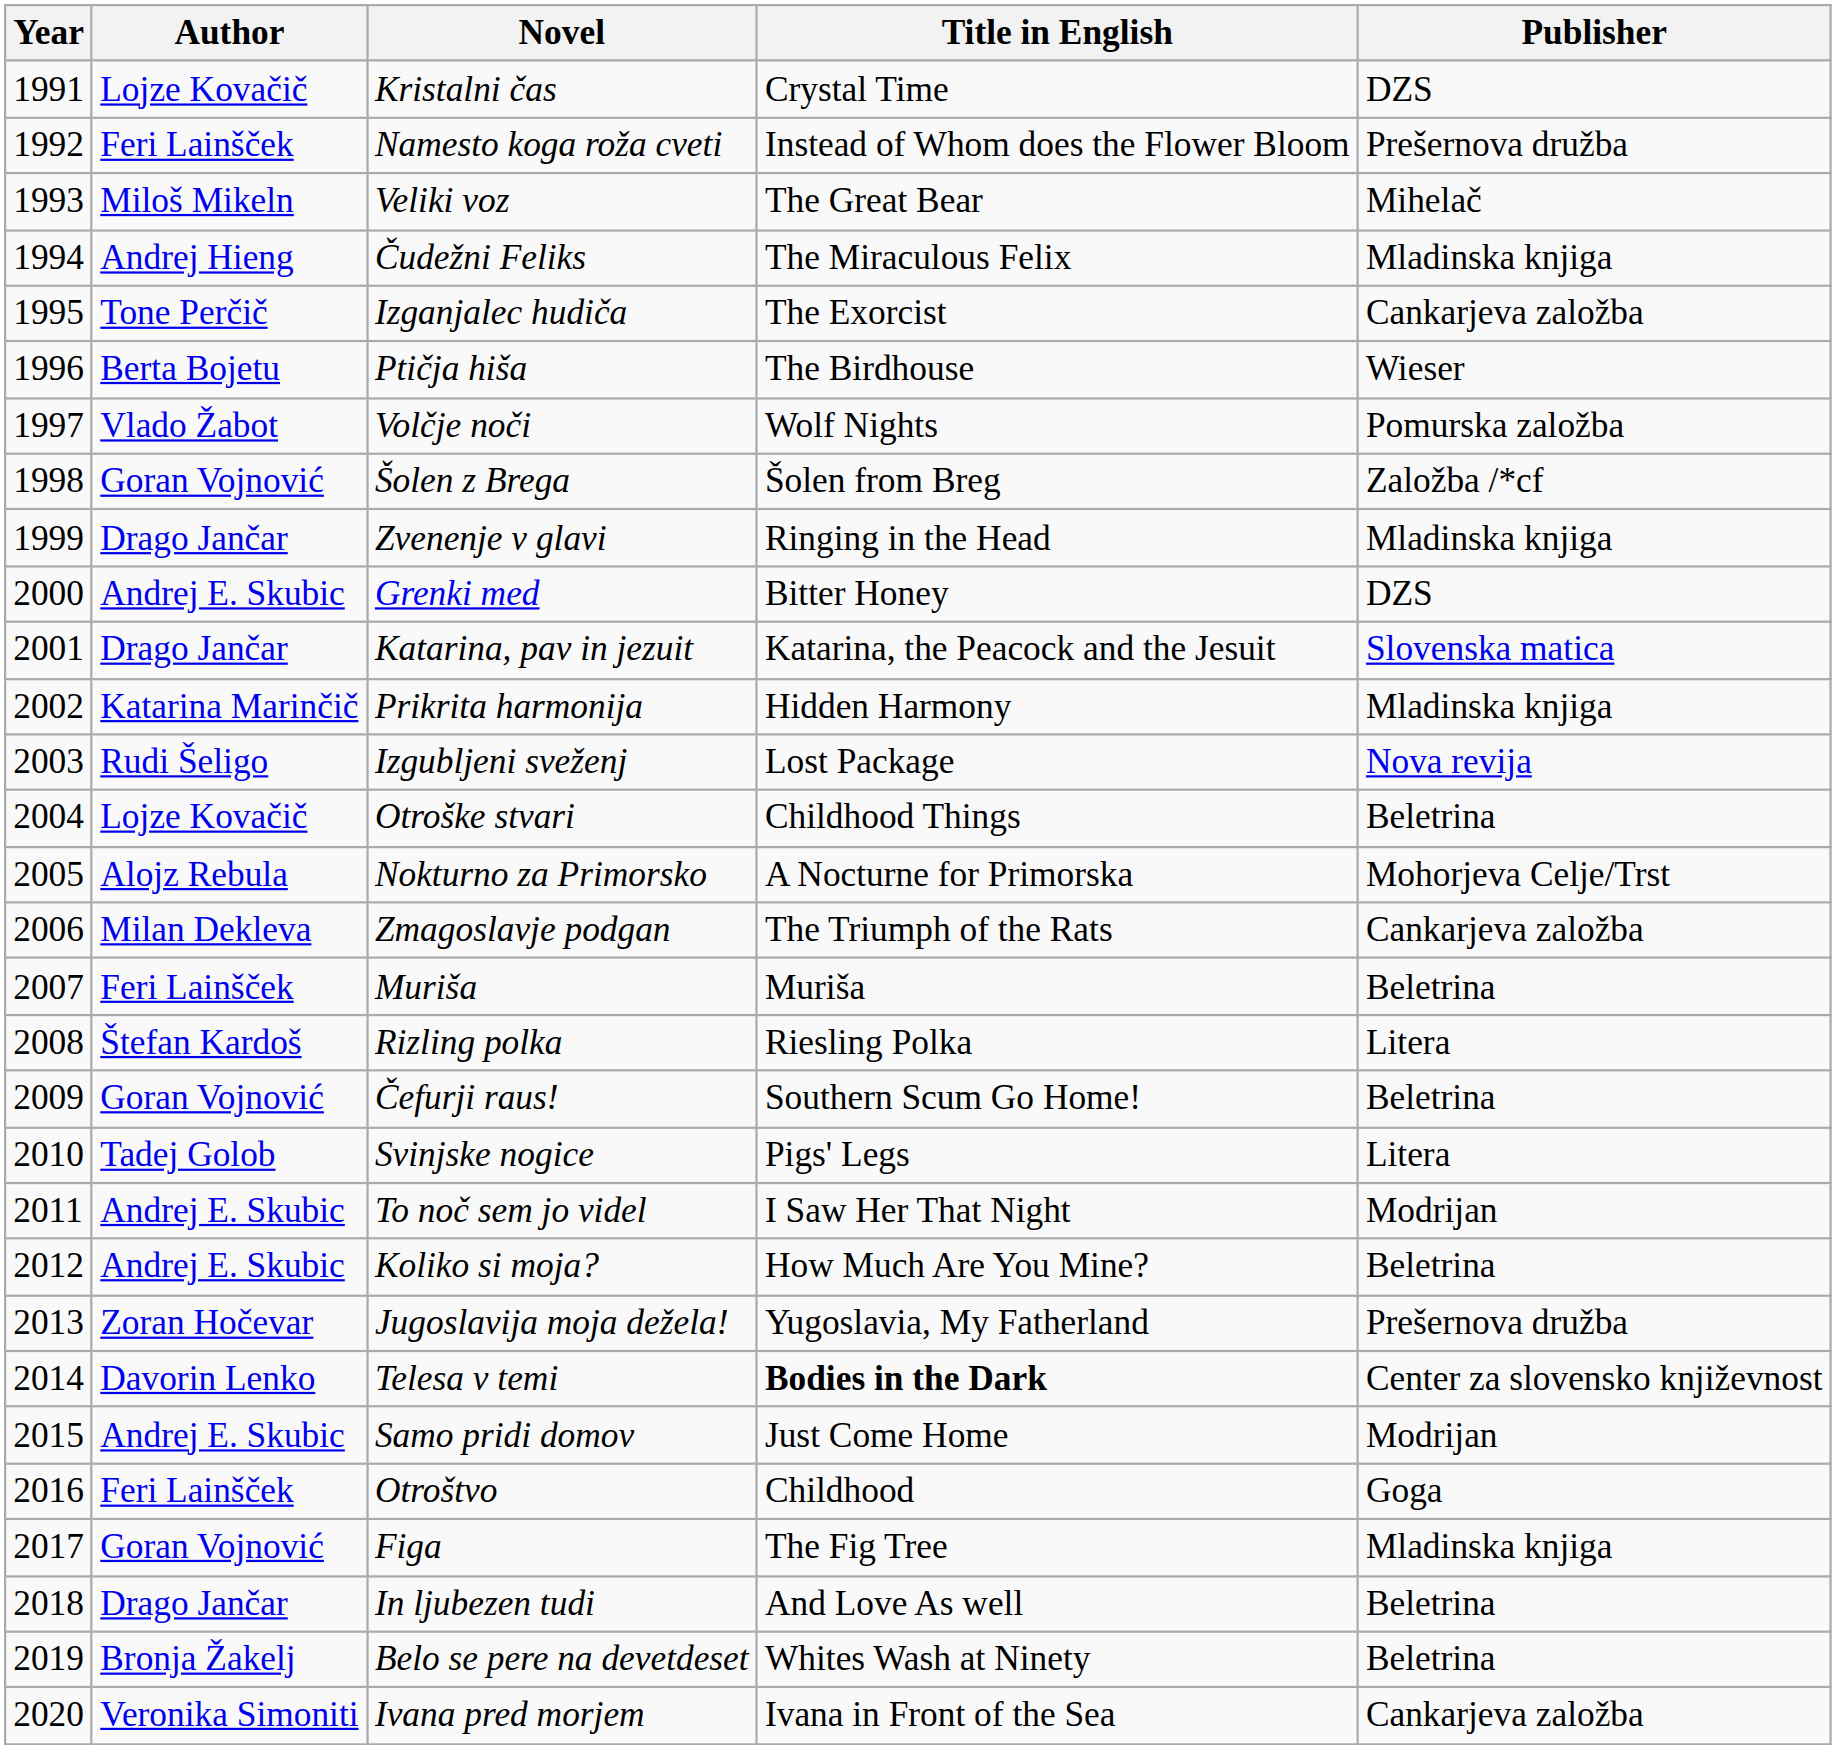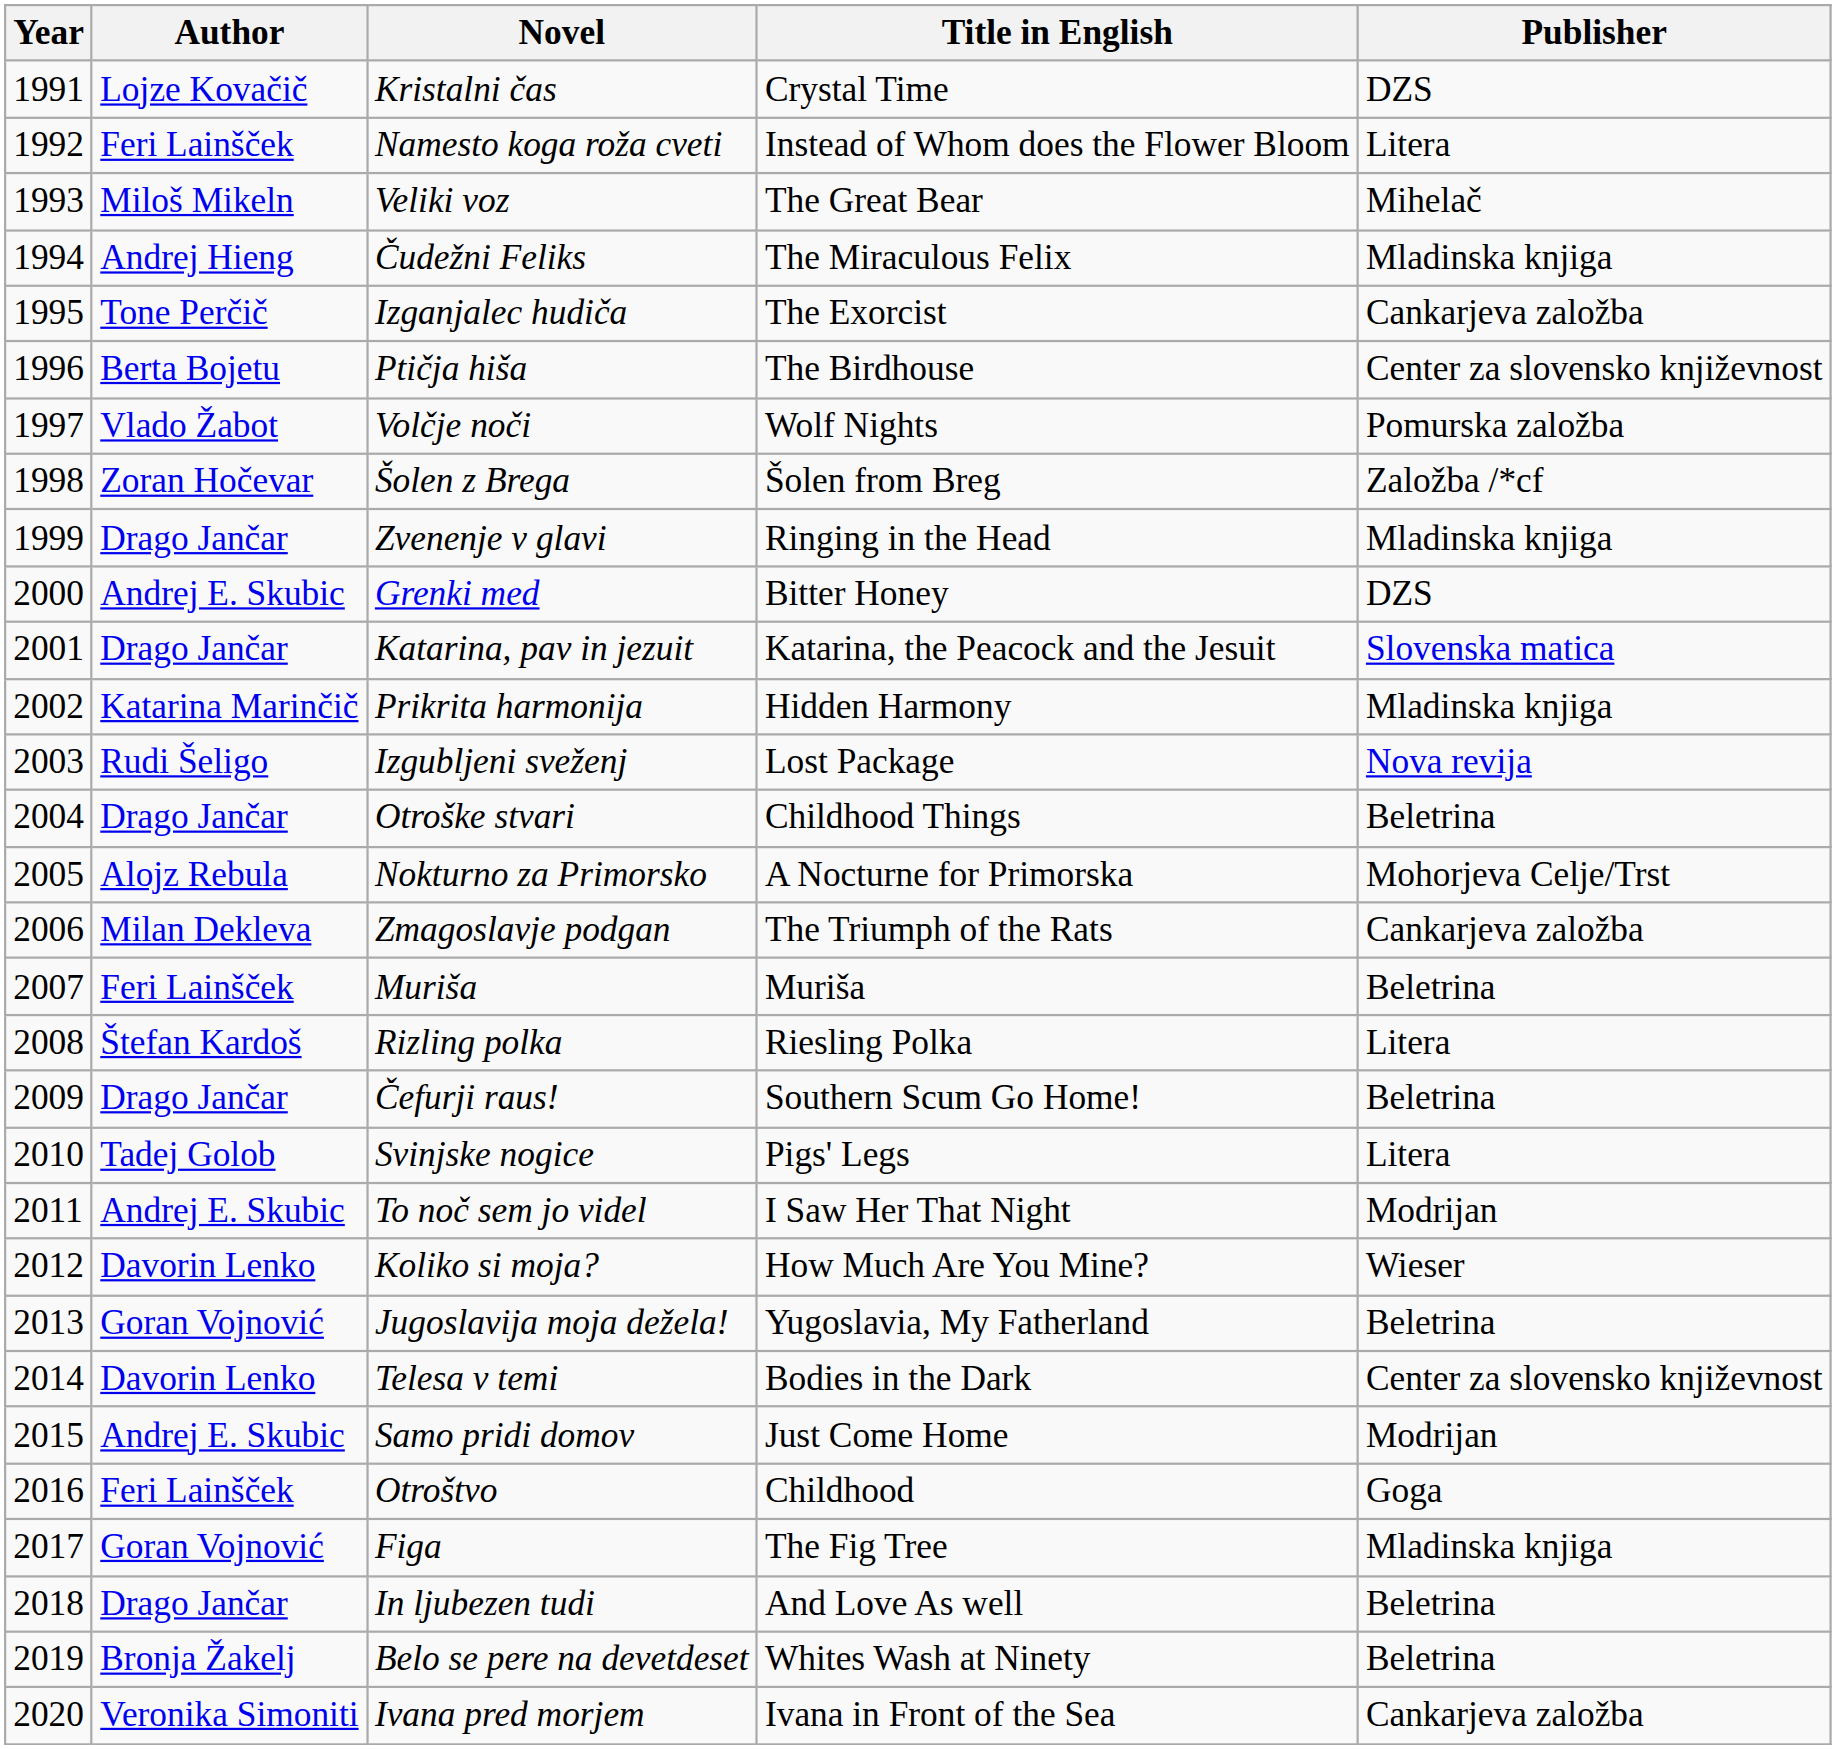 <table class="wikitable sortable">
 <tr>
 <th>Year</th>
 <th>Author</th>
 <th>Novel</th>
 <th>Title in English</th>
 <th>Publisher</th>
 </tr>
 <tr>
 <td>1991</td>
 <td><a href='#'>Lojze Kovačič</a></td>
 <td><em>Kristalni čas</em></td>
 <td>Crystal Time</td>
 <td>DZS</td>
 </tr>
 <tr>
 <td>1992</td>
 <td><a href='#'>Feri Lainšček</a></td>
 <td><em>Namesto koga roža cveti</em></td>
 <td>Instead of Whom does the Flower Bloom</td>
-<td>Prešernova družba</td>
+<td>Litera</td>
 </tr>
 <tr>
 <td>1993</td>
 <td><a href='#'>Miloš Mikeln</a></td>
 <td><em>Veliki voz</em></td>
 <td>The Great Bear</td>
 <td>Mihelač</td>
 </tr>
 <tr>
 <td>1994</td>
 <td><a href='#'>Andrej Hieng</a></td>
 <td><em>Čudežni Feliks</em></td>
 <td>The Miraculous Felix</td>
 <td>Mladinska knjiga</td>
 </tr>
 <tr>
 <td>1995</td>
 <td><a href='#'>Tone Perčič</a></td>
 <td><em>Izganjalec hudiča</em></td>
 <td>The Exorcist</td>
 <td>Cankarjeva založba</td>
 </tr>
 <tr>
 <td>1996</td>
 <td><a href='#'>Berta Bojetu</a></td>
 <td><em>Ptičja hiša</em></td>
 <td>The Birdhouse</td>
-<td>Wieser</td>
+<td>Center za slovensko književnost</td>
 </tr>
 <tr>
 <td>1997</td>
 <td><a href='#'>Vlado Žabot</a></td>
 <td><em>Volčje noči</em></td>
 <td>Wolf Nights</td>
 <td>Pomurska založba</td>
 </tr>
 <tr>
 <td>1998</td>
-<td><a href='#'>Goran Vojnović</a></td>
+<td><a href='#'>Zoran Hočevar</a></td>
 <td><em>Šolen z Brega</em></td>
 <td>Šolen from Breg</td>
 <td>Založba /*cf</td>
 </tr>
 <tr>
 <td>1999</td>
 <td><a href='#'>Drago Jančar</a></td>
 <td><em>Zvenenje v glavi</em></td>
 <td>Ringing in the Head</td>
 <td>Mladinska knjiga</td>
 </tr>
 <tr>
 <td>2000</td>
 <td><a href='#'>Andrej E. Skubic</a></td>
 <td><em><a href='#'>Grenki med</a></em></td>
 <td>Bitter Honey</td>
 <td>DZS</td>
 </tr>
 <tr>
 <td>2001</td>
 <td><a href='#'>Drago Jančar</a></td>
 <td><em>Katarina, pav in jezuit</em></td>
 <td>Katarina, the Peacock and the Jesuit</td>
 <td><a href='#'>Slovenska matica</a></td>
 </tr>
 <tr>
 <td>2002</td>
 <td><a href='#'>Katarina Marinčič</a></td>
 <td><em>Prikrita harmonija</em></td>
 <td>Hidden Harmony</td>
 <td>Mladinska knjiga</td>
 </tr>
 <tr>
 <td>2003</td>
 <td><a href='#'>Rudi Šeligo</a></td>
 <td><em>Izgubljeni sveženj</em></td>
 <td>Lost Package</td>
 <td><a href='#'>Nova revija</a></td>
 </tr>
 <tr>
 <td>2004</td>
-<td><a href='#'>Lojze Kovačič</a></td>
+<td><a href='#'>Drago Jančar</a></td>
 <td><em>Otroške stvari</em></td>
 <td>Childhood Things</td>
 <td>Beletrina</td>
 </tr>
 <tr>
 <td>2005</td>
 <td><a href='#'>Alojz Rebula</a></td>
 <td><em>Nokturno za Primorsko</em></td>
 <td>A Nocturne for Primorska</td>
 <td>Mohorjeva Celje/Trst</td>
 </tr>
 <tr>
 <td>2006</td>
 <td><a href='#'>Milan Dekleva</a></td>
 <td><em>Zmagoslavje podgan</em></td>
 <td>The Triumph of the Rats</td>
 <td>Cankarjeva založba</td>
 </tr>
 <tr>
 <td>2007</td>
 <td><a href='#'>Feri Lainšček</a></td>
 <td><em>Muriša</em></td>
 <td>Muriša</td>
 <td>Beletrina</td>
 </tr>
 <tr>
 <td>2008</td>
 <td><a href='#'>Štefan Kardoš</a></td>
 <td><em>Rizling polka</em></td>
 <td>Riesling Polka</td>
 <td>Litera</td>
 </tr>
 <tr>
 <td>2009</td>
-<td><a href='#'>Goran Vojnović</a></td>
+<td><a href='#'>Drago Jančar</a></td>
 <td><em>Čefurji raus!</em></td>
 <td>Southern Scum Go Home!</td>
 <td>Beletrina</td>
 </tr>
 <tr>
 <td>2010</td>
 <td><a href='#'>Tadej Golob</a></td>
 <td><em>Svinjske nogice</em></td>
 <td>Pigs' Legs</td>
 <td>Litera</td>
 </tr>
 <tr>
 <td>2011</td>
 <td><a href='#'>Andrej E. Skubic</a></td>
 <td><em>To noč sem jo videl</em></td>
 <td>I Saw Her That Night</td>
 <td>Modrijan</td>
 </tr>
 <tr>
 <td>2012</td>
-<td><a href='#'>Andrej E. Skubic</a></td>
+<td><a href='#'>Davorin Lenko</a></td>
 <td><em>Koliko si moja?</em></td>
 <td>How Much Are You Mine?</td>
-<td>Beletrina</td>
+<td>Wieser</td>
 </tr>
 <tr>
 <td>2013</td>
-<td><a href='#'>Zoran Hočevar</a></td>
+<td><a href='#'>Goran Vojnović</a></td>
 <td><em>Jugoslavija moja dežela!</em></td>
 <td>Yugoslavia, My Fatherland</td>
-<td>Prešernova družba</td>
+<td>Beletrina</td>
 </tr>
 <tr>
 <td>2014</td>
 <td><a href='#'>Davorin Lenko</a></td>
 <td><em>Telesa v temi</em></td>
-<td><strong>Bodies in the Dark</strong></td>
+<td>Bodies in the Dark</td>
 <td>Center za slovensko književnost</td>
 </tr>
 <tr>
 <td>2015</td>
 <td><a href='#'>Andrej E. Skubic</a></td>
 <td><em>Samo pridi domov</em></td>
 <td>Just Come Home</td>
 <td>Modrijan</td>
 </tr>
 <tr>
 <td>2016</td>
 <td><a href='#'>Feri Lainšček</a></td>
 <td><em>Otroštvo</em></td>
 <td>Childhood</td>
 <td>Goga</td>
 </tr>
 <tr>
 <td>2017</td>
 <td><a href='#'>Goran Vojnović</a></td>
 <td><em>Figa</em></td>
 <td>The Fig Tree</td>
 <td>Mladinska knjiga</td>
 </tr>
 <tr>
 <td>2018</td>
 <td><a href='#'>Drago Jančar</a></td>
 <td><em>In ljubezen tudi</em></td>
 <td>And Love As well</td>
 <td>Beletrina</td>
 </tr>
 <tr>
 <td>2019</td>
 <td><a href='#'>Bronja Žakelj</a></td>
 <td><em>Belo se pere na devetdeset</em></td>
 <td>Whites Wash at Ninety</td>
 <td>Beletrina</td>
 </tr>
 <tr>
 <td>2020</td>
 <td><a href='#'>Veronika Simoniti</a></td>
 <td><em>Ivana pred morjem</em></td>
 <td>Ivana in Front of the Sea</td>
 <td>Cankarjeva založba</td>
 </tr>
 </table>
